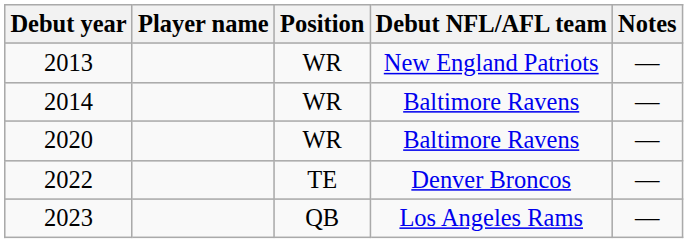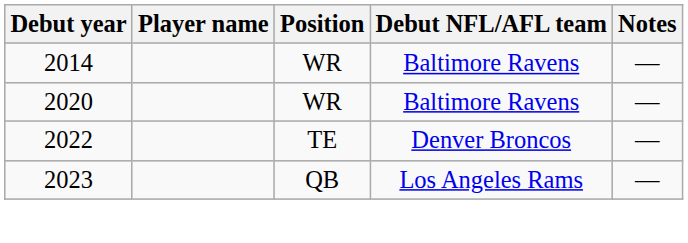 <table class="wikitable sortable" style="text-align: center;">
 <tr>
 <th>Debut year</th>
 <th>Player name</th>
 <th>Position</th>
 <th>Debut NFL/AFL team</th>
 <th>Notes</th>
-</tr>
-<tr>
-<td align="center">2013</td>
-<td align="center"></td>
-<td align="center">WR</td>
-<td align="center"><a href='#'>New England Patriots</a></td>
-<td align="center">—</td>
 </tr>
 <tr>
 <td align="center">2014</td>
 <td align="center"></td>
 <td align="center">WR</td>
 <td align="center"><a href='#'>Baltimore Ravens</a></td>
 <td align="center">—</td>
 </tr>
 <tr>
 <td align="center">2020</td>
 <td align="center"></td>
 <td align="center">WR</td>
 <td align="center"><a href='#'>Baltimore Ravens</a></td>
 <td align="center">—</td>
 </tr>
 <tr>
 <td align="center">2022</td>
 <td align="center"></td>
 <td align="center">TE</td>
 <td align="center"><a href='#'>Denver Broncos</a></td>
 <td align="center">—</td>
 </tr>
 <tr>
 <td align="center">2023</td>
 <td align="center"></td>
 <td align="center">QB</td>
 <td align="center"><a href='#'>Los Angeles Rams</a></td>
 <td align="center">—</td>
 </tr>
 </table>
